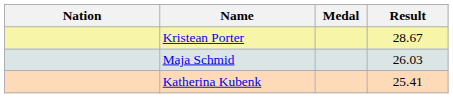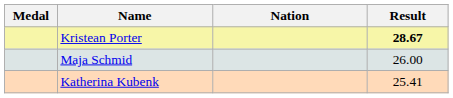 <table class=wikitable style="border:1px solid #AAAAAA;font-size:90%">
 <tr bgcolor="#E4E4E4">
+<th width=50>Medal</th>
+<th width=160>Name</th>
 <th width=160>Nation</th>
-<th width=160>Name</th>
-<th width=50>Medal</th>
 <th width=80>Result</th>
 </tr>
 <tr bgcolor="#F7F6A8">
+<td align="center"></td>
+<td><a href='#'>Kristean Porter</a></td>
 <td></td>
-<td><a href='#'>Kristean Porter</a></td>
-<td align="center"></td>
-<td align="center">28.67</td>
+<td align="center"><strong>28.67</strong></td>
 </tr>
 <tr bgcolor="#DCE5E5">
+<td align="center"></td>
+<td><a href='#'>Maja Schmid</a></td>
 <td></td>
-<td><a href='#'>Maja Schmid</a></td>
-<td align="center"></td>
-<td align="center">26.03</td>
+<td align="center">26.00</td>
 </tr>
 <tr bgcolor="#FFDAB9">
+<td align="center"></td>
+<td><a href='#'>Katherina Kubenk</a></td>
 <td></td>
-<td><a href='#'>Katherina Kubenk</a></td>
-<td align="center"></td>
 <td align="center">25.41</td>
 </tr>
 </table>
